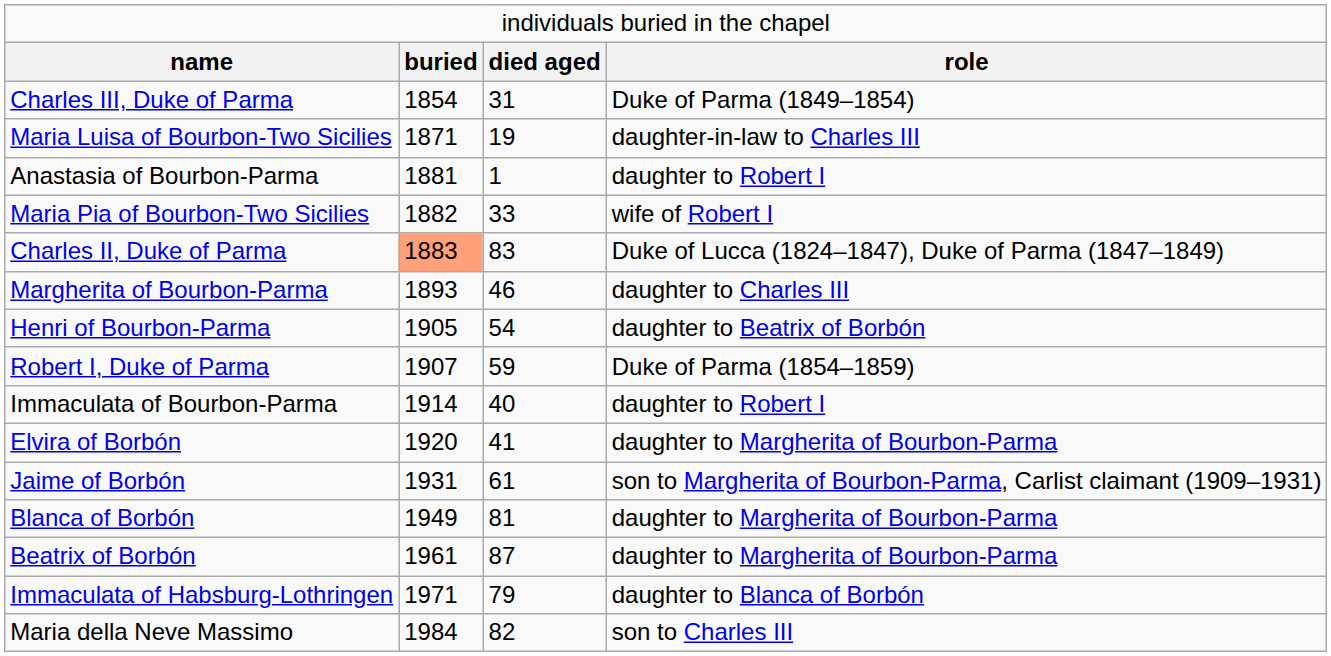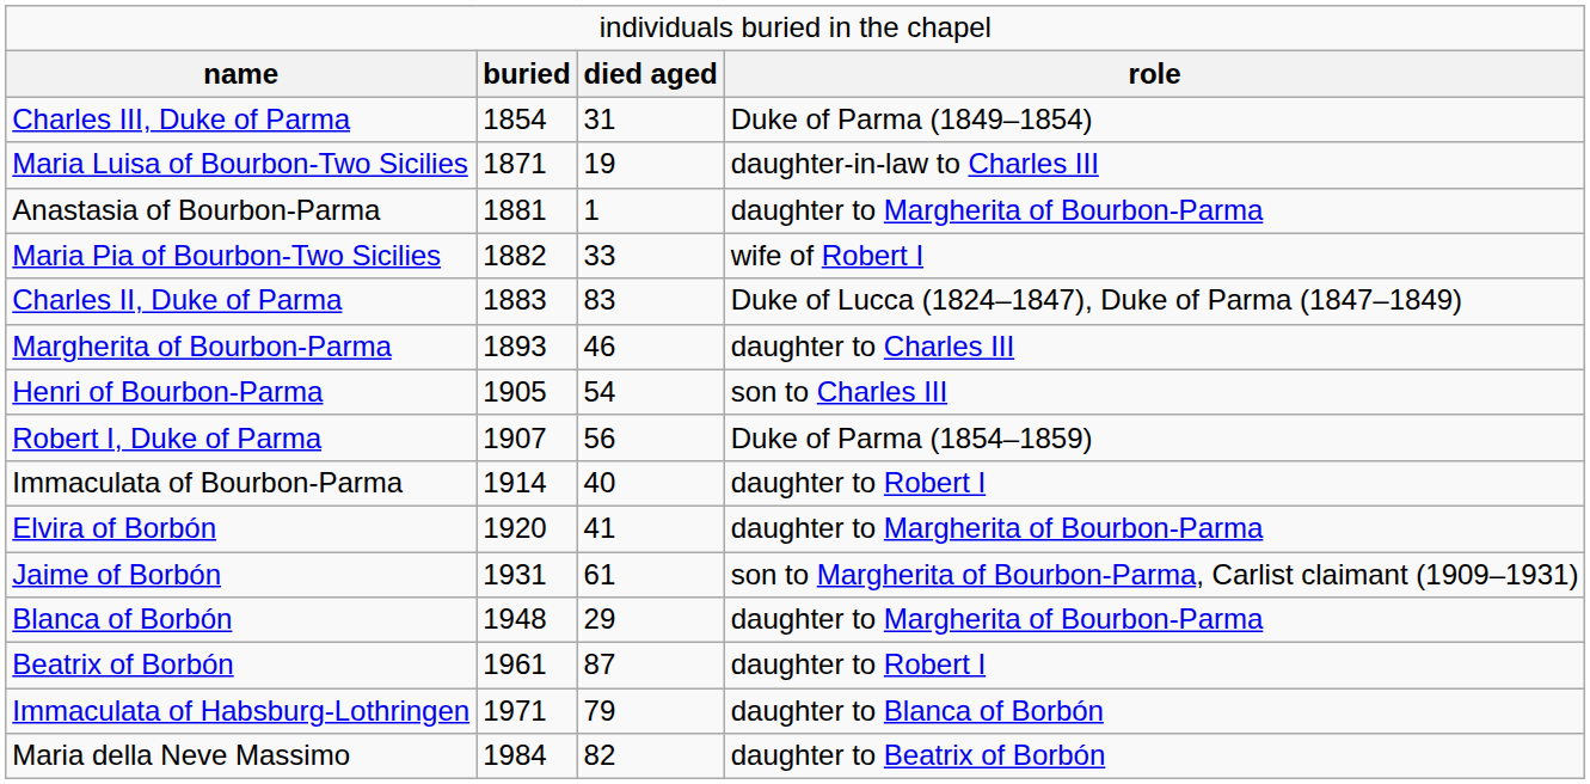 <table class="wikitable unsortable">
 <tr>
 <td colspan="5" style="text-align:center;">individuals buried in the chapel</td>
 </tr>
 <tr>
 <th>name</th>
 <th>buried</th>
 <th>died aged</th>
 <th>role</th>
 </tr>
 <tr>
 <td><a href='#'>Charles III, Duke of Parma</a></td>
 <td>1854</td>
 <td>31</td>
 <td>Duke of Parma (1849–1854)</td>
 </tr>
 <tr>
 <td><a href='#'>Maria Luisa of Bourbon-Two Sicilies</a></td>
 <td>1871</td>
 <td>19</td>
 <td>daughter-in-law to <a href='#'>Charles III</a></td>
 </tr>
 <tr>
 <td>Anastasia of Bourbon-Parma</td>
 <td>1881</td>
 <td>1</td>
-<td>daughter to <a href='#'>Robert I</a></td>
+<td>daughter to <a href='#'>Margherita of Bourbon-Parma</a></td>
 </tr>
 <tr>
 <td><a href='#'>Maria Pia of Bourbon-Two Sicilies</a></td>
 <td>1882</td>
 <td>33</td>
 <td>wife of <a href='#'>Robert I</a></td>
 </tr>
 <tr>
 <td><a href='#'>Charles II, Duke of Parma</a></td>
-<td style="background: lightsalmon;">1883</td>
+<td>1883</td>
 <td>83</td>
 <td>Duke of Lucca (1824–1847), Duke of Parma (1847–1849)</td>
 </tr>
 <tr>
 <td><a href='#'>Margherita of Bourbon-Parma</a></td>
 <td>1893</td>
 <td>46</td>
 <td>daughter to <a href='#'>Charles III</a></td>
 </tr>
 <tr>
 <td><a href='#'>Henri of Bourbon-Parma</a></td>
 <td>1905</td>
 <td>54</td>
-<td>daughter to <a href='#'>Beatrix of Borbón</a></td>
+<td>son to <a href='#'>Charles III</a></td>
 </tr>
 <tr>
 <td><a href='#'>Robert I, Duke of Parma</a></td>
 <td>1907</td>
-<td>59</td>
+<td>56</td>
 <td>Duke of Parma (1854–1859)</td>
 </tr>
 <tr>
 <td>Immaculata of Bourbon-Parma</td>
 <td>1914</td>
 <td>40</td>
 <td>daughter to <a href='#'>Robert I</a></td>
 </tr>
 <tr>
 <td><a href='#'>Elvira of Borbón</a></td>
 <td>1920</td>
 <td>41</td>
 <td>daughter to <a href='#'>Margherita of Bourbon-Parma</a></td>
 </tr>
 <tr>
 <td><a href='#'>Jaime of Borbón</a></td>
 <td>1931</td>
 <td>61</td>
 <td>son to <a href='#'>Margherita of Bourbon-Parma</a>, Carlist claimant (1909–1931)</td>
 </tr>
 <tr>
 <td><a href='#'>Blanca of Borbón</a></td>
-<td>1949</td>
-<td>81</td>
+<td>1948</td>
+<td>29</td>
 <td>daughter to <a href='#'>Margherita of Bourbon-Parma</a></td>
 </tr>
 <tr>
 <td><a href='#'>Beatrix of Borbón</a></td>
 <td>1961</td>
 <td>87</td>
-<td>daughter to <a href='#'>Margherita of Bourbon-Parma</a></td>
+<td>daughter to <a href='#'>Robert I</a></td>
 </tr>
 <tr>
 <td><a href='#'>Immaculata of Habsburg-Lothringen</a></td>
 <td>1971</td>
 <td>79</td>
 <td>daughter to <a href='#'>Blanca of Borbón</a></td>
 </tr>
 <tr>
 <td>Maria della Neve Massimo</td>
 <td>1984</td>
 <td>82</td>
-<td>son to <a href='#'>Charles III</a></td>
+<td>daughter to <a href='#'>Beatrix of Borbón</a></td>
 </tr>
 </table>
